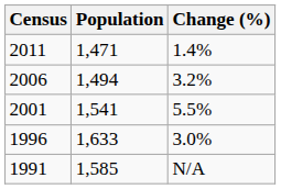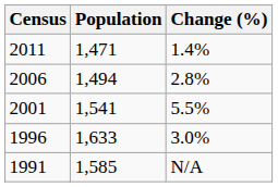 <table class="wikitable">
 <tr>
 <th>Census</th>
 <th>Population</th>
 <th>Change (%)</th>
 </tr>
 <tr>
 <td>2011</td>
 <td>1,471</td>
 <td> 1.4%</td>
 </tr>
 <tr>
 <td>2006</td>
 <td>1,494</td>
-<td> 3.2%</td>
+<td> 2.8%</td>
 </tr>
 <tr>
 <td>2001</td>
 <td>1,541</td>
 <td> 5.5%</td>
 </tr>
 <tr>
 <td>1996</td>
 <td>1,633</td>
 <td> 3.0%</td>
 </tr>
 <tr>
 <td>1991</td>
 <td>1,585</td>
 <td>N/A</td>
 </tr>
 </table>
